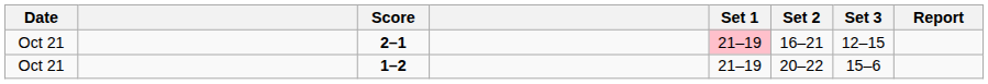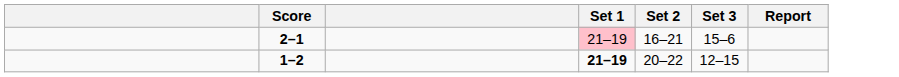 <table class="wikitable" style="text-align: center; font-size:90% ">
 <tr>
-<th width="60">Date</th>
 <th align="right" width="250"></th>
 <th width="60">Score</th>
 <th align="left" width="250"></th>
 <th width="50">Set 1</th>
 <th width="50">Set 2</th>
 <th width="50">Set 3</th>
 <th width="75">Report</th>
 </tr>
 <tr>
-<td>Oct 21</td>
 <td align=left><strong></strong></td>
 <td align=center><strong>2–1</strong></td>
 <td align=left></td>
 <td style="background: pink;">21–19</td>
 <td>16–21</td>
+<td>15–6</td>
+<td></td>
+</tr>
+<tr>
+<td align=left></td>
+<td align=center><strong>1–2</strong></td>
+<td align=left><strong></strong></td>
+<td><strong>21–19</strong></td>
+<td>20–22</td>
 <td>12–15</td>
 <td></td>
 </tr>
-<tr>
-<td>Oct 21</td>
-<td align=left></td>
-<td align=center><strong>1–2</strong></td>
-<td align=left><strong></strong></td>
-<td>21–19</td>
-<td>20–22</td>
-<td>15–6</td>
-<td></td>
-</tr>
 </table>
